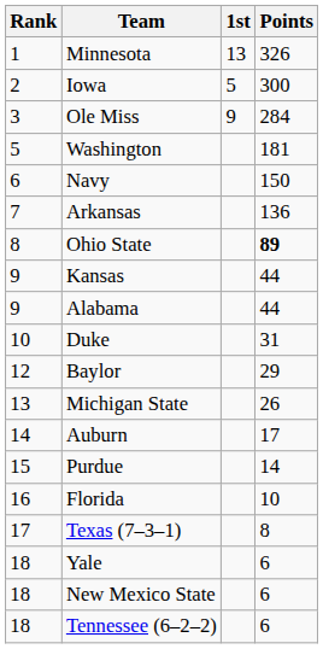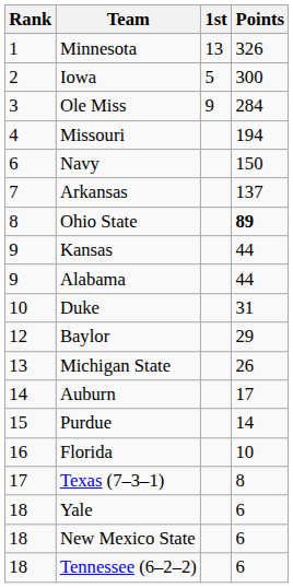 <table class="wikitable">
 <tr>
 <th>Rank</th>
 <th>Team</th>
 <th>1st</th>
 <th>Points</th>
 </tr>
 <tr>
 <td>1</td>
 <td>Minnesota</td>
 <td>13</td>
 <td>326</td>
 </tr>
 <tr>
 <td>2</td>
 <td>Iowa</td>
 <td>5</td>
 <td>300</td>
 </tr>
 <tr>
 <td>3</td>
 <td>Ole Miss</td>
 <td>9</td>
 <td>284</td>
 </tr>
 <tr>
-<td>5</td>
-<td>Washington</td>
+<td>4</td>
+<td>Missouri</td>
 <td></td>
-<td>181</td>
+<td>194</td>
 </tr>
 <tr>
 <td>6</td>
 <td>Navy</td>
 <td></td>
 <td>150</td>
 </tr>
 <tr>
 <td>7</td>
 <td>Arkansas</td>
 <td></td>
-<td>136</td>
+<td>137</td>
 </tr>
 <tr>
 <td>8</td>
 <td>Ohio State</td>
 <td></td>
 <td><strong>89</strong></td>
 </tr>
 <tr>
 <td>9</td>
 <td>Kansas</td>
 <td></td>
 <td>44</td>
 </tr>
 <tr>
 <td>9</td>
 <td>Alabama</td>
 <td></td>
 <td>44</td>
 </tr>
 <tr>
 <td>10</td>
 <td>Duke</td>
 <td></td>
 <td>31</td>
 </tr>
 <tr>
 <td>12</td>
 <td>Baylor</td>
 <td></td>
 <td>29</td>
 </tr>
 <tr>
 <td>13</td>
 <td>Michigan State</td>
 <td></td>
 <td>26</td>
 </tr>
 <tr>
 <td>14</td>
 <td>Auburn</td>
 <td></td>
 <td>17</td>
 </tr>
 <tr>
 <td>15</td>
 <td>Purdue</td>
 <td></td>
 <td>14</td>
 </tr>
 <tr>
 <td>16</td>
 <td>Florida</td>
 <td></td>
 <td>10</td>
 </tr>
 <tr>
 <td>17</td>
 <td><a href='#'>Texas</a> (7–3–1)</td>
 <td></td>
 <td>8</td>
 </tr>
 <tr>
 <td>18</td>
 <td>Yale</td>
 <td></td>
 <td>6</td>
 </tr>
 <tr>
 <td>18</td>
 <td>New Mexico State</td>
 <td></td>
 <td>6</td>
 </tr>
 <tr>
 <td>18</td>
 <td><a href='#'>Tennessee</a> (6–2–2)</td>
 <td></td>
 <td>6</td>
 </tr>
 </table>
